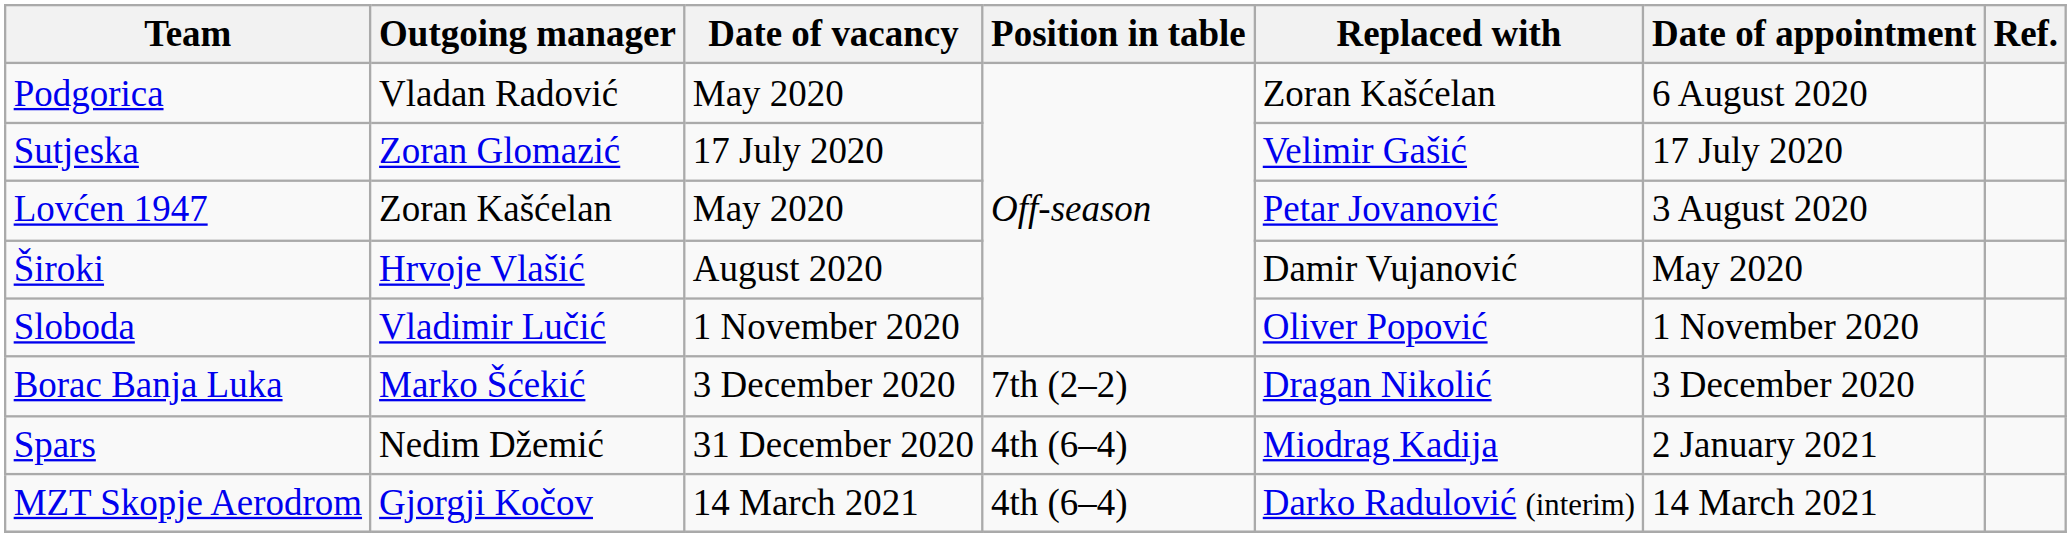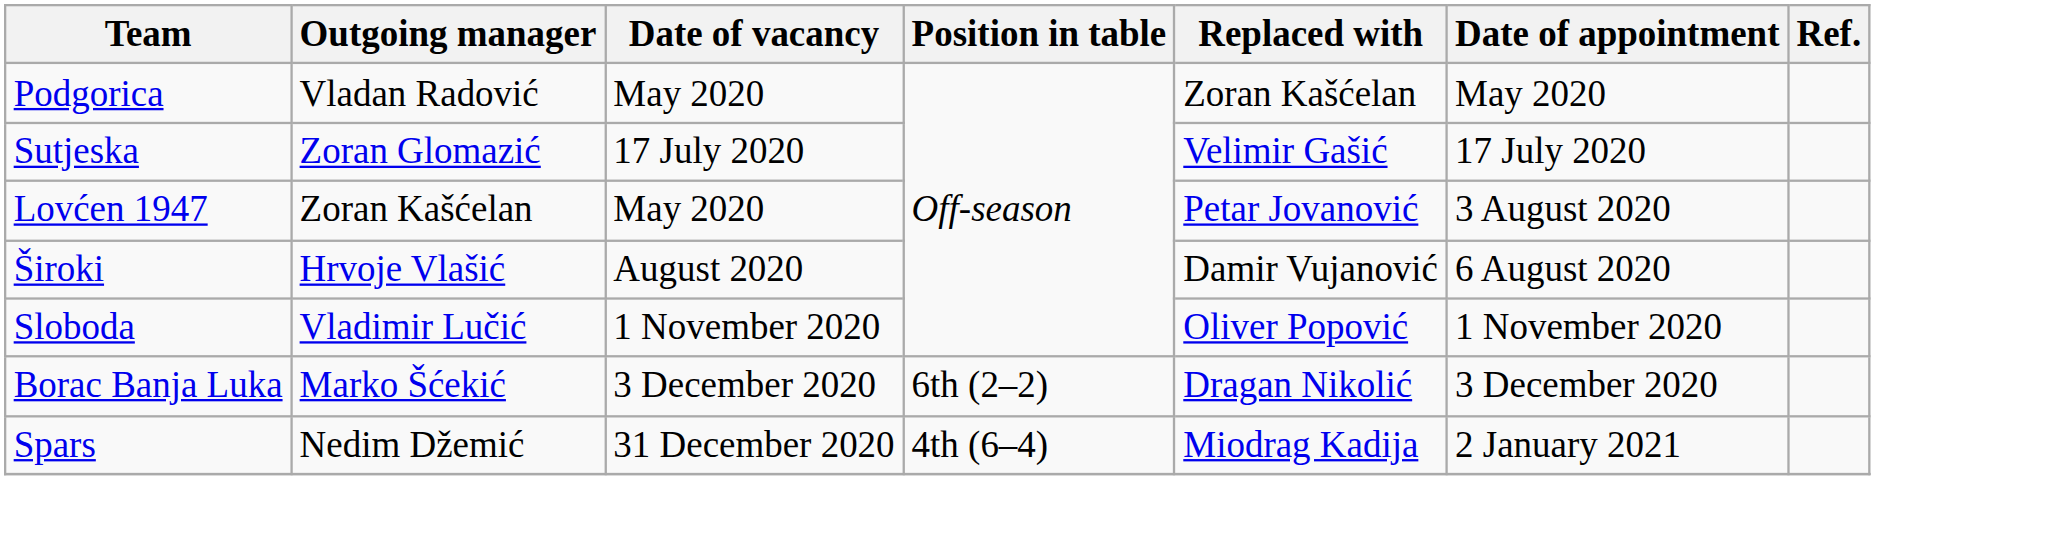 <table class="wikitable sortable">
 <tr>
 <th>Team</th>
 <th>Outgoing manager</th>
 <th>Date of vacancy</th>
 <th>Position in table</th>
 <th>Replaced with</th>
 <th>Date of appointment</th>
 <th>Ref.</th>
 </tr>
 <tr>
 <td><a href='#'>Podgorica</a></td>
 <td> Vladan Radović</td>
 <td>May 2020</td>
 <td rowspan=5><em>Off-season</em></td>
 <td> Zoran Kašćelan</td>
-<td>6 August 2020</td>
+<td>May 2020</td>
 <td></td>
 </tr>
 <tr>
 <td><a href='#'>Sutjeska</a></td>
 <td> <a href='#'>Zoran Glomazić</a></td>
 <td>17 July 2020</td>
 <td> <a href='#'>Velimir Gašić</a></td>
 <td>17 July 2020</td>
 <td></td>
 </tr>
 <tr>
 <td><a href='#'>Lovćen 1947</a></td>
 <td> Zoran Kašćelan</td>
 <td>May 2020</td>
 <td> <a href='#'>Petar Jovanović</a></td>
 <td>3 August 2020</td>
 <td></td>
 </tr>
 <tr>
 <td><a href='#'>Široki</a></td>
 <td> <a href='#'>Hrvoje Vlašić</a></td>
 <td>August 2020</td>
 <td> Damir Vujanović</td>
-<td>May 2020</td>
+<td>6 August 2020</td>
 <td></td>
 </tr>
 <tr>
 <td><a href='#'>Sloboda</a></td>
 <td> <a href='#'>Vladimir Lučić</a></td>
 <td>1 November 2020</td>
 <td> <a href='#'>Oliver Popović</a></td>
 <td>1 November 2020</td>
 <td></td>
 </tr>
 <tr>
 <td><a href='#'>Borac Banja Luka</a></td>
 <td> <a href='#'>Marko Šćekić</a></td>
 <td>3 December 2020</td>
-<td>7th (2–2)</td>
+<td>6th (2–2)</td>
 <td> <a href='#'>Dragan Nikolić</a></td>
 <td>3 December 2020</td>
 <td></td>
 </tr>
 <tr>
 <td><a href='#'>Spars</a></td>
 <td> Nedim Džemić</td>
 <td>31 December 2020</td>
 <td>4th (6–4)</td>
 <td> <a href='#'>Miodrag Kadija</a></td>
 <td>2 January 2021</td>
 <td></td>
 </tr>
 <tr>
-<td><a href='#'>MZT Skopje Aerodrom</a></td>
-<td> <a href='#'>Gjorgji Kočov</a></td>
-<td>14 March 2021</td>
-<td>4th (6–4)</td>
-<td> <a href='#'>Darko Radulović</a> <small>(interim)</small></td>
-<td>14 March 2021</td>
-<td></td>
-</tr>
-<tr>
 </tr>
 </table>
